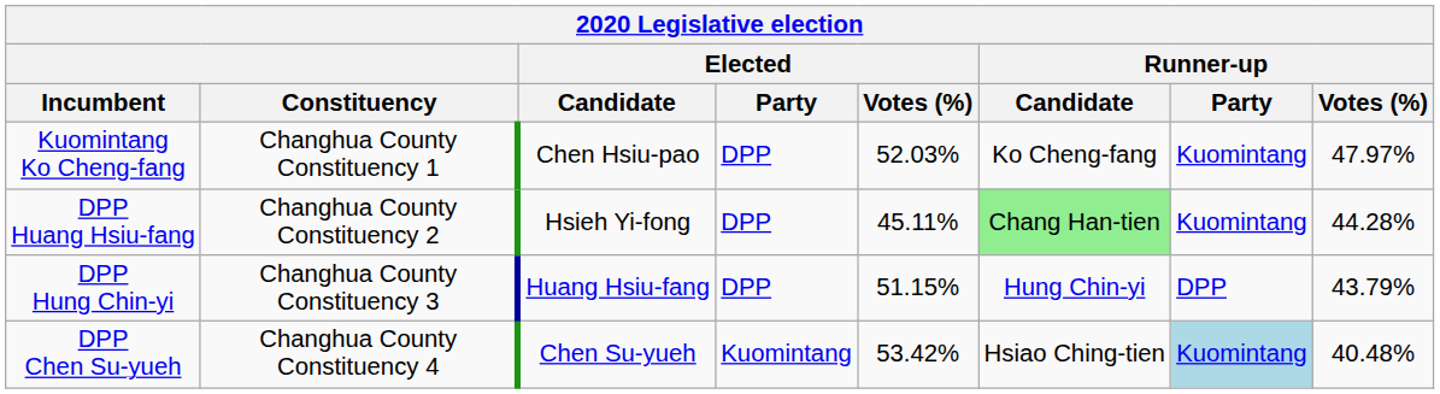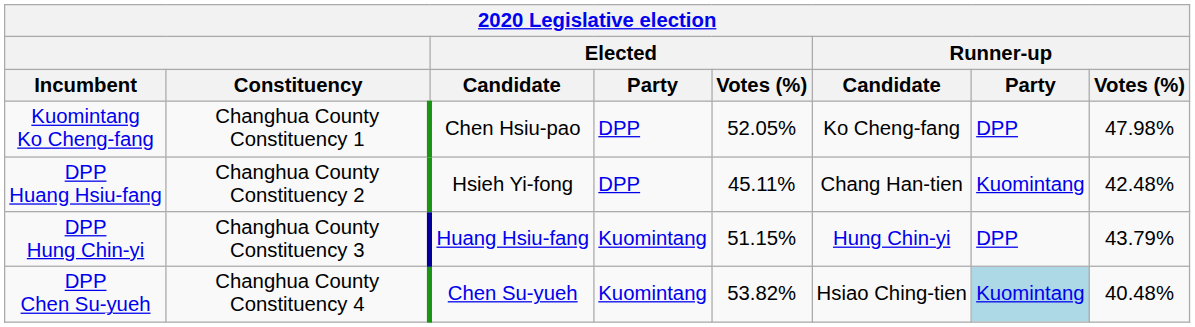 <table class="wikitable collapsible sortable" style="text-align:center">
 <tr>
 <th colspan="8"><a href='#'>2020 Legislative election</a></th>
 </tr>
 <tr>
 <th colspan="2"> </th>
 <th colspan="3">Elected</th>
 <th colspan="3">Runner-up</th>
 </tr>
 <tr>
 <th>Incumbent</th>
 <th style="width:200px;">Constituency</th>
 <th>Candidate</th>
 <th>Party</th>
 <th>Votes (%)</th>
 <th>Candidate</th>
 <th>Party</th>
 <th>Votes (%)</th>
 </tr>
 <tr>
 <td><a href='#'>Kuomintang</a><br><a href='#'>Ko Cheng-fang</a></td>
 <td style="border-right:4px solid #1B9413;" align="center">Changhua County Constituency 1</td>
 <td>Chen Hsiu-pao</td>
 <td align="left"><a href='#'>DPP</a></td>
-<td>52.03%</td>
+<td>52.05%</td>
 <td>Ko Cheng-fang</td>
-<td align="left"><a href='#'>Kuomintang</a></td>
-<td>47.97%</td>
+<td align="left"><a href='#'>DPP</a></td>
+<td>47.98%</td>
 </tr>
 <tr>
 <td><a href='#'>DPP</a><br><a href='#'>Huang Hsiu-fang</a></td>
 <td style="border-right:4px solid #1B9413;" align="center">Changhua County Constituency 2</td>
 <td>Hsieh Yi-fong</td>
 <td align="left"><a href='#'>DPP</a></td>
 <td>45.11%</td>
-<td style="background: lightgreen;">Chang Han-tien</td>
+<td>Chang Han-tien</td>
 <td align="left"><a href='#'>Kuomintang</a></td>
-<td>44.28%</td>
+<td>42.48%</td>
 </tr>
 <tr>
 <td><a href='#'>DPP</a><br><a href='#'>Hung Chin-yi</a></td>
 <td style="border-right:4px solid #000099;" align="center">Changhua County Constituency 3</td>
 <td><a href='#'>Huang Hsiu-fang</a></td>
-<td align="left"><a href='#'>DPP</a></td>
+<td align="left"><a href='#'>Kuomintang</a></td>
 <td>51.15%</td>
 <td><a href='#'>Hung Chin-yi</a></td>
 <td align="left"><a href='#'>DPP</a></td>
 <td>43.79%</td>
 </tr>
 <tr>
 <td><a href='#'>DPP</a><br><a href='#'>Chen Su-yueh</a></td>
 <td style="border-right:4px solid #1B9413;" align="center">Changhua County Constituency 4</td>
 <td><a href='#'>Chen Su-yueh</a></td>
 <td align="left"><a href='#'>Kuomintang</a></td>
-<td>53.42%</td>
+<td>53.82%</td>
 <td>Hsiao Ching-tien</td>
 <td align="left" style="background: lightblue;"><a href='#'>Kuomintang</a></td>
 <td>40.48%</td>
 </tr>
 </table>
